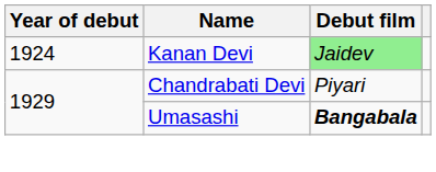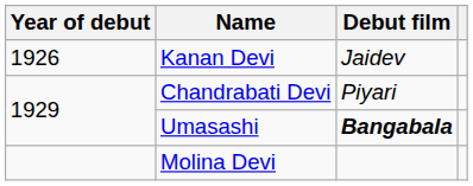 <table class="wikitable">
 <tr>
 <th>Year of debut</th>
 <th>Name</th>
 <th>Debut film</th>
 <th></th>
 </tr>
 <tr>
-<td>1924</td>
+<td>1926</td>
 <td><a href='#'>Kanan Devi</a></td>
-<td style="background: lightgreen;"><em>Jaidev</em></td>
+<td><em>Jaidev</em></td>
 <td></td>
 </tr>
 <tr>
 <td rowspan="2">1929</td>
 <td><a href='#'>Chandrabati Devi</a></td>
 <td><em>Piyari</em></td>
 <td></td>
 </tr>
 <tr>
 <td><a href='#'>Umasashi</a></td>
 <td><strong><em>Bangabala</em></strong></td>
 <td></td>
 </tr>
+<tr>
+<td></td>
+<td><a href='#'>Molina Devi</a></td>
+<td></td>
+<td></td>
+</tr>
 </table>
